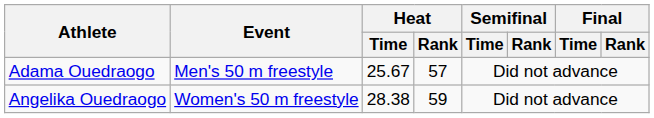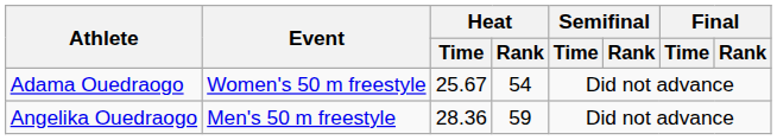 <table class=wikitable style="font-size:90%">
 <tr>
 <th rowspan="2">Athlete</th>
 <th rowspan="2">Event</th>
 <th colspan="2">Heat</th>
 <th colspan="2">Semifinal</th>
 <th colspan="2">Final</th>
 </tr>
 <tr style="font-size:95%">
 <th>Time</th>
 <th>Rank</th>
 <th>Time</th>
 <th>Rank</th>
 <th>Time</th>
 <th>Rank</th>
 </tr>
 <tr align=center>
 <td align=left><a href='#'>Adama Ouedraogo</a></td>
-<td align=left><a href='#'>Men's 50 m freestyle</a></td>
+<td align=left><a href='#'>Women's 50 m freestyle</a></td>
 <td>25.67</td>
-<td>57</td>
+<td>54</td>
 <td colspan="4">Did not advance</td>
 </tr>
 <tr align=center>
 <td align=left><a href='#'>Angelika Ouedraogo</a></td>
-<td align=left><a href='#'>Women's 50 m freestyle</a></td>
-<td>28.38</td>
+<td align=left><a href='#'>Men's 50 m freestyle</a></td>
+<td>28.36</td>
 <td>59</td>
 <td colspan="4">Did not advance</td>
 </tr>
 </table>
